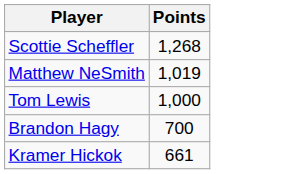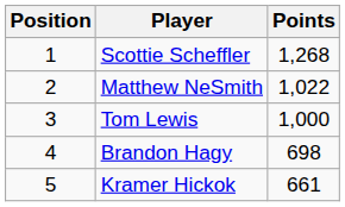 <table class="wikitable">
 <tr>
+<th>Position</th>
 <th>Player</th>
 <th>Points</th>
 </tr>
 <tr>
+<td align=center>1</td>
 <td> <a href='#'>Scottie Scheffler</a></td>
 <td align=center>1,268</td>
 </tr>
 <tr>
+<td align=center>2</td>
 <td> <a href='#'>Matthew NeSmith</a></td>
-<td align=center>1,019</td>
+<td align=center>1,022</td>
 </tr>
 <tr>
+<td align=center>3</td>
 <td> <a href='#'>Tom Lewis</a></td>
 <td align=center>1,000</td>
 </tr>
 <tr>
+<td align=center>4</td>
 <td> <a href='#'>Brandon Hagy</a></td>
-<td align=center>700</td>
+<td align=center>698</td>
 </tr>
 <tr>
+<td align=center>5</td>
 <td> <a href='#'>Kramer Hickok</a></td>
 <td align=center>661</td>
 </tr>
 </table>
